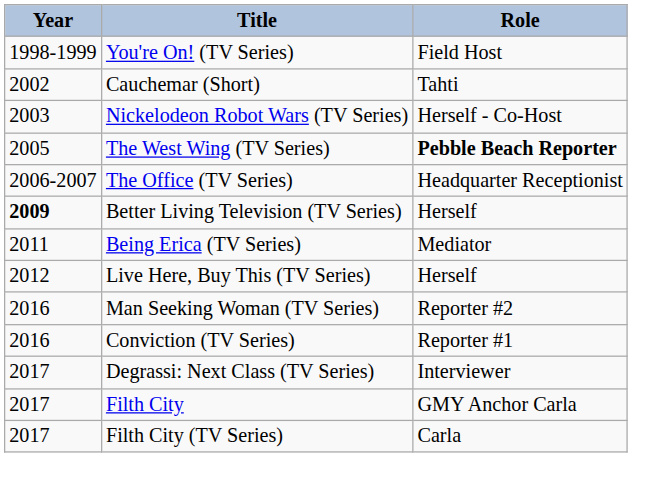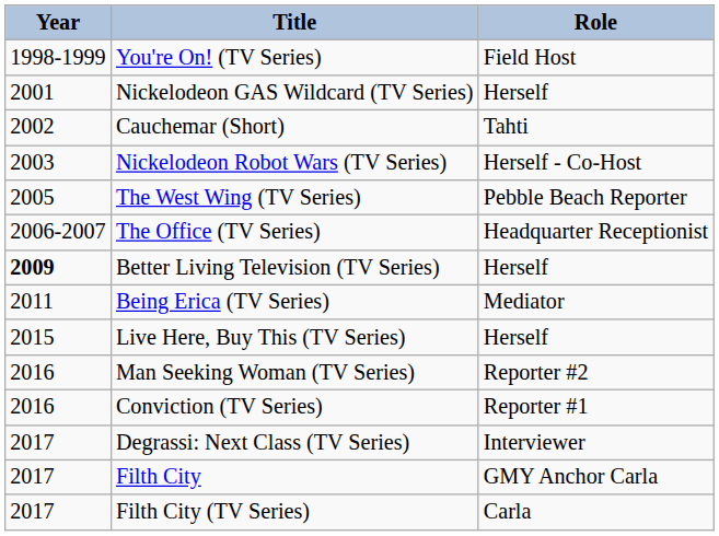 <table class="wikitable">
 <tr>
 <th style="background:#B0C4DE;">Year</th>
 <th style="background:#B0C4DE;">Title</th>
 <th style="background:#B0C4DE;">Role</th>
 </tr>
 <tr>
 <td>1998-1999</td>
 <td><a href='#'>You're On!</a> (TV Series)</td>
 <td>Field Host</td>
+</tr>
+<tr>
+<td>2001</td>
+<td>Nickelodeon GAS Wildcard (TV Series)</td>
+<td>Herself</td>
 </tr>
 <tr>
 <td>2002</td>
 <td>Cauchemar (Short)</td>
 <td>Tahti</td>
 </tr>
 <tr>
 <td>2003</td>
 <td><a href='#'>Nickelodeon Robot Wars</a> (TV Series)</td>
 <td>Herself - Co-Host</td>
 </tr>
 <tr>
 <td>2005</td>
 <td><a href='#'>The West Wing</a> (TV Series)</td>
-<td><strong>Pebble Beach Reporter</strong></td>
+<td>Pebble Beach Reporter</td>
 </tr>
 <tr>
 <td>2006-2007</td>
 <td><a href='#'>The Office</a> (TV Series)</td>
 <td>Headquarter Receptionist</td>
 </tr>
 <tr>
 <td><strong>2009</strong></td>
 <td>Better Living Television (TV Series)</td>
 <td>Herself</td>
 </tr>
 <tr>
 <td>2011</td>
 <td><a href='#'>Being Erica</a> (TV Series)</td>
 <td>Mediator</td>
 </tr>
 <tr>
-<td>2012</td>
+<td>2015</td>
 <td>Live Here, Buy This (TV Series)</td>
 <td>Herself</td>
 </tr>
 <tr>
 <td>2016</td>
 <td>Man Seeking Woman (TV Series)</td>
 <td>Reporter #2</td>
 </tr>
 <tr>
 <td>2016</td>
 <td>Conviction (TV Series)</td>
 <td>Reporter #1</td>
 </tr>
 <tr>
 <td>2017</td>
 <td>Degrassi: Next Class (TV Series)</td>
 <td>Interviewer</td>
 </tr>
 <tr>
 <td>2017</td>
 <td><a href='#'>Filth City</a></td>
 <td>GMY Anchor Carla</td>
 </tr>
 <tr>
 <td>2017</td>
 <td>Filth City (TV Series)</td>
 <td>Carla</td>
 </tr>
 </table>
